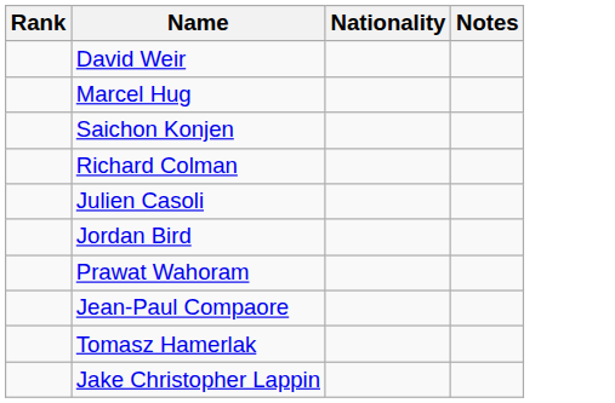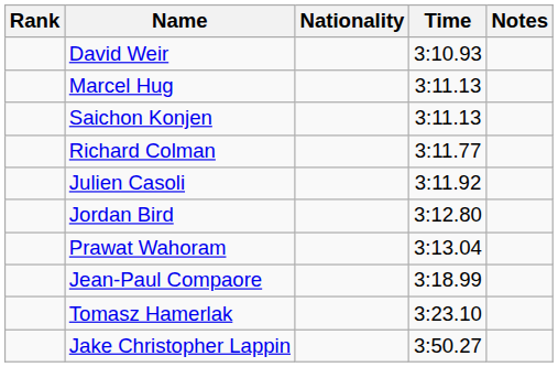 <table class="wikitable sortable" style="text-align:center">
 <tr>
 <th>Rank</th>
 <th>Name</th>
 <th>Nationality</th>
+<th>Time</th>
 <th>Notes</th>
 </tr>
 <tr>
 <td></td>
 <td align=left><a href='#'>David Weir</a></td>
 <td align=left></td>
+<td>3:10.93</td>
 <td></td>
 </tr>
 <tr>
 <td></td>
 <td align=left><a href='#'>Marcel Hug</a></td>
 <td align=left></td>
+<td>3:11.13</td>
 <td></td>
 </tr>
 <tr>
 <td></td>
 <td align=left><a href='#'>Saichon Konjen</a></td>
 <td align=left></td>
+<td>3:11.13</td>
 <td></td>
 </tr>
 <tr>
 <td></td>
 <td align=left><a href='#'>Richard Colman</a></td>
 <td align=left></td>
+<td>3:11.77</td>
 <td></td>
 </tr>
 <tr>
 <td></td>
 <td align=left><a href='#'>Julien Casoli</a></td>
 <td align=left></td>
+<td>3:11.92</td>
 <td></td>
 </tr>
 <tr>
 <td></td>
 <td align=left><a href='#'>Jordan Bird</a></td>
 <td align=left></td>
+<td>3:12.80</td>
 <td></td>
 </tr>
 <tr>
 <td></td>
 <td align=left><a href='#'>Prawat Wahoram</a></td>
 <td align=left></td>
+<td>3:13.04</td>
 <td></td>
 </tr>
 <tr>
 <td></td>
 <td align=left><a href='#'>Jean-Paul Compaore</a></td>
 <td align=left></td>
+<td>3:18.99</td>
 <td></td>
 </tr>
 <tr>
 <td></td>
 <td align=left><a href='#'>Tomasz Hamerlak</a></td>
 <td align=left></td>
+<td>3:23.10</td>
 <td></td>
 </tr>
 <tr>
 <td></td>
 <td align=left><a href='#'>Jake Christopher Lappin</a></td>
 <td align=left></td>
+<td>3:50.27</td>
 <td></td>
 </tr>
 </table>
